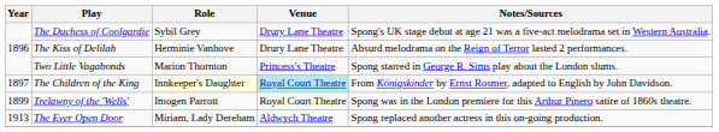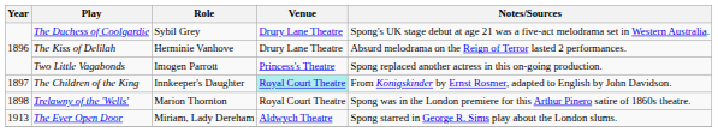 <table class="wikitable sortable plainrowheaders" style="font-size: 90%">
 <tr>
 <th scope="col">Year</th>
 <th scope="col">Play</th>
 <th scope="col">Role</th>
 <th scope="col">Venue</th>
 <th scope="col">Notes/Sources</th>
 </tr>
 <tr>
 <td rowspan=3>1896</td>
 <td><em><a href='#'>The Duchess of Coolgardie</a></em></td>
 <td>Sybil Grey</td>
 <td><a href='#'>Drury Lane Theatre</a></td>
 <td>Spong's UK stage debut at age 21 was a five-act melodrama set in <a href='#'>Western Australia</a>.</td>
 </tr>
 <tr>
 <td><em>The Kiss of Delilah</em></td>
 <td>Herminie Vanhove</td>
 <td>Drury Lane Theatre</td>
 <td>Absurd melodrama on the <a href='#'>Reign of Terror</a> lasted 2 performances.</td>
 </tr>
 <tr>
 <td><em>Two Little Vagabonds</em></td>
-<td>Marion Thornton</td>
+<td>Imogen Parrott</td>
 <td><a href='#'>Princess's Theatre</a></td>
-<td>Spong starred in <a href='#'>George R. Sims</a> play about the London slums.</td>
+<td>Spong replaced another actress in this on-going production.</td>
 </tr>
 <tr>
 <td>1897</td>
 <td><em>The Children of the King</em></td>
-<td style="background: lightyellow;">Innkeeper's Daughter</td>
+<td>Innkeeper's Daughter</td>
 <td style="background: paleturquoise;"><a href='#'>Royal Court Theatre</a></td>
 <td>From <em><a href='#'>Königskinder</a></em> by <a href='#'>Ernst Rosmer</a>, adapted to English by John Davidson.</td>
 </tr>
 <tr>
-<td>1899</td>
+<td>1898</td>
 <td><em><a href='#'>Trelawny of the 'Wells'</a></em></td>
-<td>Imogen Parrott</td>
+<td>Marion Thornton</td>
 <td>Royal Court Theatre</td>
 <td>Spong was in the London premiere for this <a href='#'>Arthur Pinero</a> satire of 1860s theatre.</td>
 </tr>
 <tr>
 <td>1913</td>
 <td><em><a href='#'>The Ever Open Door</a></em></td>
 <td>Miriam, Lady Dereham</td>
 <td><a href='#'>Aldwych Theatre</a></td>
-<td>Spong replaced another actress in this on-going production.</td>
+<td>Spong starred in <a href='#'>George R. Sims</a> play about the London slums.</td>
 </tr>
 <tr>
 </tr>
 </table>
